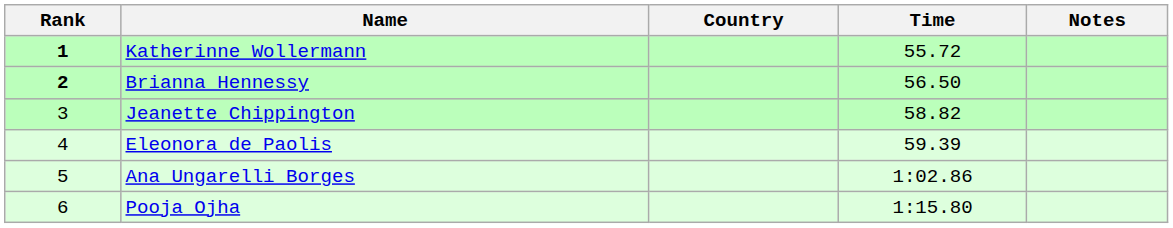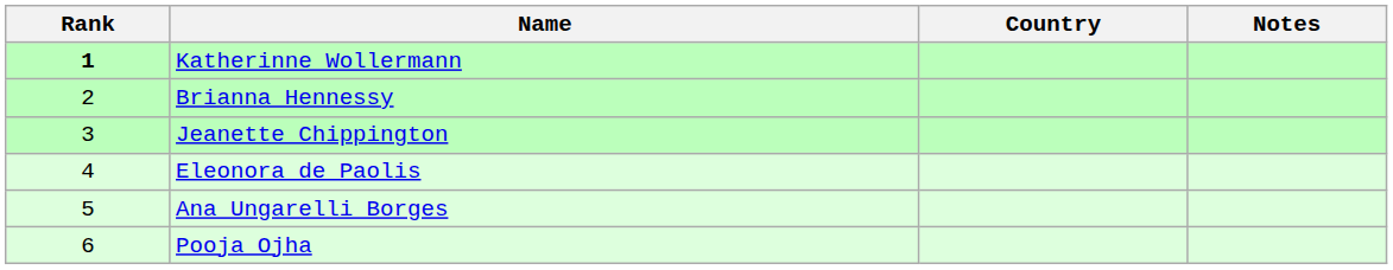 <table class="wikitable" style="text-align:center;width: 50%">
 <tr>
 <th>Rank</th>
 <th>Name</th>
 <th>Country</th>
-<th>Time</th>
 <th>Notes</th>
 </tr>
 <tr bgcolor=bbffbb>
 <td><strong>1</strong></td>
 <td align="left"><a href='#'>Katherinne Wollermann</a></td>
 <td align="left"></td>
-<td>55.72</td>
 <td></td>
 </tr>
 <tr bgcolor=bbffbb>
-<td><strong>2</strong></td>
+<td>2</td>
 <td align="left"><a href='#'>Brianna Hennessy</a></td>
 <td align="left"></td>
-<td>56.50</td>
 <td></td>
 </tr>
 <tr bgcolor=bbffbb>
 <td>3</td>
 <td align="left"><a href='#'>Jeanette Chippington</a></td>
 <td align="left"></td>
-<td>58.82</td>
 <td></td>
 </tr>
 <tr bgcolor=ddffdd>
 <td>4</td>
 <td align="left"><a href='#'>Eleonora de Paolis</a></td>
 <td align="left"></td>
-<td>59.39</td>
 <td></td>
 </tr>
 <tr bgcolor=ddffdd>
 <td>5</td>
 <td align="left"><a href='#'>Ana Ungarelli Borges</a></td>
 <td align="left"></td>
-<td>1:02.86</td>
 <td></td>
 </tr>
 <tr bgcolor=ddffdd>
 <td>6</td>
 <td align="left"><a href='#'>Pooja Ojha</a></td>
 <td align="left"></td>
-<td>1:15.80</td>
 <td></td>
 </tr>
 </table>
